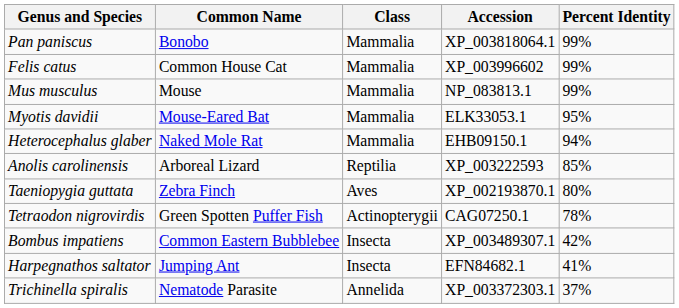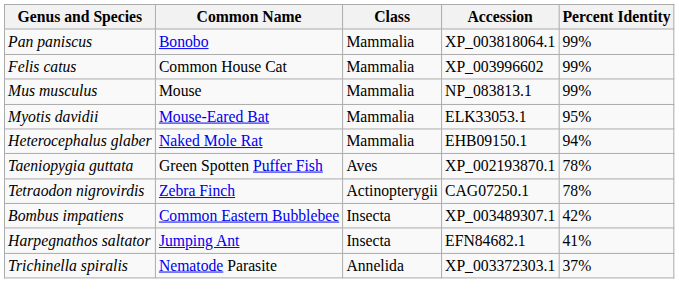 <table class="wikitable">
 <tr>
 <th>Genus and Species</th>
 <th>Common Name</th>
 <th>Class</th>
 <th>Accession</th>
 <th>Percent Identity</th>
 </tr>
 <tr>
 <td><em>Pan paniscus</em></td>
 <td><a href='#'>Bonobo</a></td>
 <td>Mammalia</td>
 <td>XP_003818064.1</td>
 <td>99%</td>
 </tr>
 <tr>
 <td><em>Felis catus</em></td>
 <td>Common House Cat</td>
 <td>Mammalia</td>
 <td>XP_003996602</td>
 <td>99%</td>
 </tr>
 <tr>
 <td><em>Mus musculus</em></td>
 <td>Mouse</td>
 <td>Mammalia</td>
 <td>NP_083813.1</td>
 <td>99%</td>
 </tr>
 <tr>
 <td><em>Myotis davidii</em></td>
 <td><a href='#'>Mouse-Eared Bat</a></td>
 <td>Mammalia</td>
 <td>ELK33053.1</td>
 <td>95%</td>
 </tr>
 <tr>
 <td><em>Heterocephalus glaber</em></td>
 <td><a href='#'>Naked Mole Rat</a></td>
 <td>Mammalia</td>
 <td>EHB09150.1</td>
 <td>94%</td>
 </tr>
 <tr>
-<td><em>Anolis carolinensis</em></td>
-<td>Arboreal Lizard</td>
-<td>Reptilia</td>
-<td>XP_003222593</td>
-<td>85%</td>
-</tr>
-<tr>
 <td><em>Taeniopygia guttata</em></td>
-<td><a href='#'>Zebra Finch</a></td>
+<td>Green Spotten <a href='#'>Puffer Fish</a></td>
 <td>Aves</td>
 <td>XP_002193870.1</td>
-<td>80%</td>
+<td>78%</td>
 </tr>
 <tr>
 <td><em>Tetraodon nigrovirdis</em></td>
-<td>Green Spotten <a href='#'>Puffer Fish</a></td>
+<td><a href='#'>Zebra Finch</a></td>
 <td>Actinopterygii</td>
 <td>CAG07250.1</td>
 <td>78%</td>
 </tr>
 <tr>
 <td><em>Bombus impatiens</em></td>
 <td><a href='#'>Common Eastern Bubblebee</a></td>
 <td>Insecta</td>
 <td>XP_003489307.1</td>
 <td>42%</td>
 </tr>
 <tr>
 <td><em>Harpegnathos saltator</em></td>
 <td><a href='#'>Jumping Ant</a></td>
 <td>Insecta</td>
 <td>EFN84682.1</td>
 <td>41%</td>
 </tr>
 <tr>
 <td><em>Trichinella spiralis</em></td>
 <td><a href='#'>Nematode</a> Parasite</td>
 <td>Annelida</td>
 <td>XP_003372303.1</td>
 <td>37%</td>
 </tr>
 </table>
